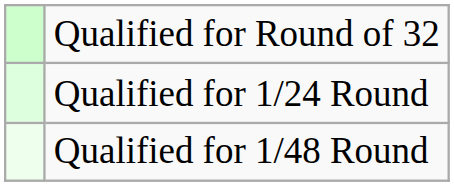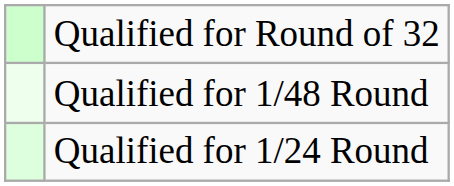 <table class="wikitable" style="text-align: left;">
 <tr>
 <td width="10px" bgcolor="#CCFFCC"></td>
 <td>Qualified for Round of 32</td>
 </tr>
 <tr>
+<td width="10px" bgcolor="#EEFFEE"></td>
+<td>Qualified for 1/48 Round</td>
+</tr>
+<tr>
 <td width="10px" bgcolor="#DDFFDD"></td>
 <td>Qualified for 1/24 Round</td>
 </tr>
-<tr>
-<td width="10px" bgcolor="#EEFFEE"></td>
-<td>Qualified for 1/48 Round</td>
-</tr>
 </table>
